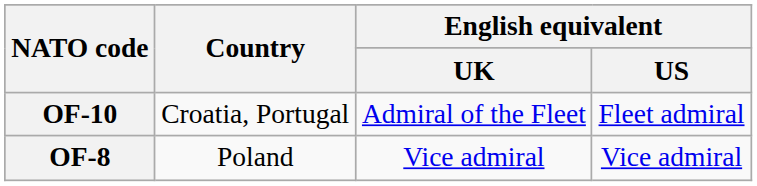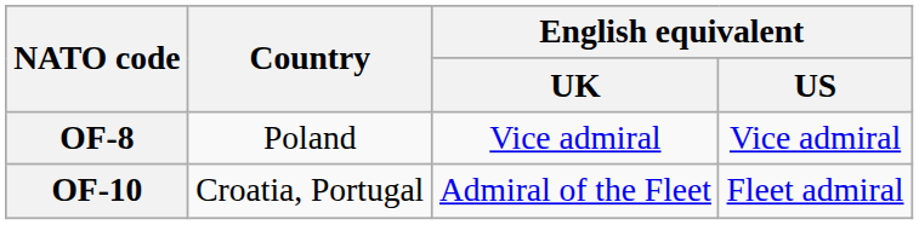 <table class="wikitable plainrowheaders" style="text-align:center;" border="1">
 <tr>
 <th rowspan=2>NATO code</th>
 <th rowspan=2>Country</th>
 <th colspan=2>English equivalent</th>
 </tr>
 <tr>
 <th>UK</th>
 <th>US</th>
 </tr>
 <tr>
+<th>OF-8</th>
+<td>Poland</td>
+<td><a href='#'>Vice admiral</a></td>
+<td><a href='#'>Vice admiral</a></td>
+</tr>
+<tr>
 <th>OF-10</th>
 <td>Croatia, Portugal</td>
 <td><a href='#'>Admiral of the Fleet</a></td>
 <td><a href='#'>Fleet admiral</a></td>
 </tr>
-<tr>
-<th>OF-8</th>
-<td>Poland</td>
-<td><a href='#'>Vice admiral</a></td>
-<td><a href='#'>Vice admiral</a></td>
-</tr>
 </table>
